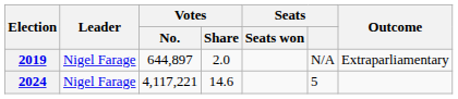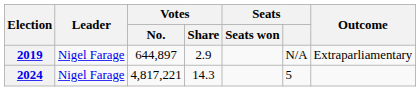 <table class="wikitable">
 <tr>
 <th rowspan="2">Election</th>
 <th rowspan="2">Leader</th>
 <th colspan="2">Votes</th>
 <th colspan="2">Seats</th>
 <th rowspan="2">Outcome</th>
 </tr>
 <tr>
 <th>No.</th>
 <th>Share</th>
 <th>Seats won</th>
 <th></th>
 </tr>
 <tr>
 <th><a href='#'>2019</a></th>
 <td><a href='#'>Nigel Farage</a></td>
 <td style="text-align:center;">644,897</td>
-<td style="text-align:center;">2.0</td>
+<td style="text-align:center;">2.9</td>
 <td style="text-align:center;"></td>
 <td>N/A</td>
 <td>Extraparliamentary</td>
 </tr>
 <tr>
 <th><a href='#'>2024</a></th>
 <td><a href='#'>Nigel Farage</a></td>
-<td style="text-align:center;">4,117,221</td>
-<td style="text-align:center;">14.6</td>
+<td style="text-align:center;">4,817,221</td>
+<td style="text-align:center;">14.3</td>
 <td style="text-align:center;"></td>
 <td> 5</td>
 <td></td>
 </tr>
 </table>
